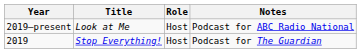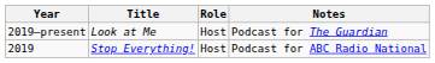 <table class="wikitable">
 <tr>
 <th>Year</th>
 <th>Title</th>
 <th>Role</th>
 <th>Notes</th>
 </tr>
 <tr>
 <td>2019–present</td>
 <td><em>Look at Me</em></td>
 <td>Host</td>
-<td>Podcast for <a href='#'>ABC Radio National</a></td>
+<td>Podcast for <em><a href='#'>The Guardian</a></em></td>
 </tr>
 <tr>
 <td>2019</td>
 <td><em><a href='#'>Stop Everything!</a></em></td>
 <td>Host</td>
-<td>Podcast for <em><a href='#'>The Guardian</a></em></td>
+<td>Podcast for <a href='#'>ABC Radio National</a></td>
 </tr>
 </table>
